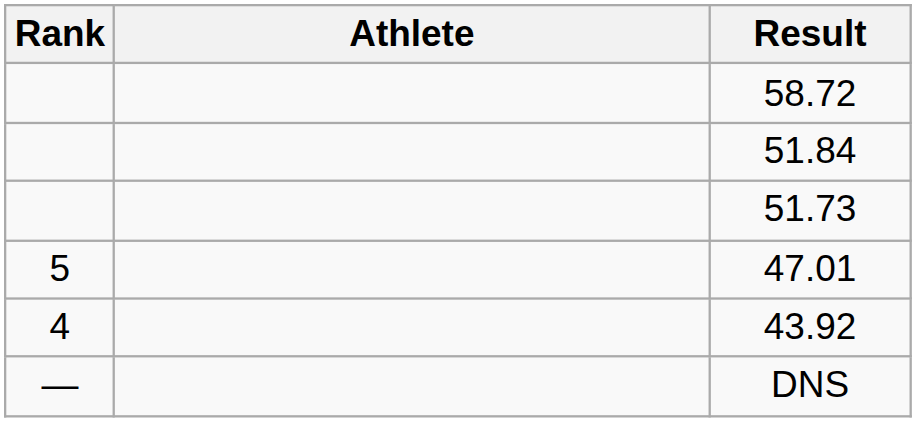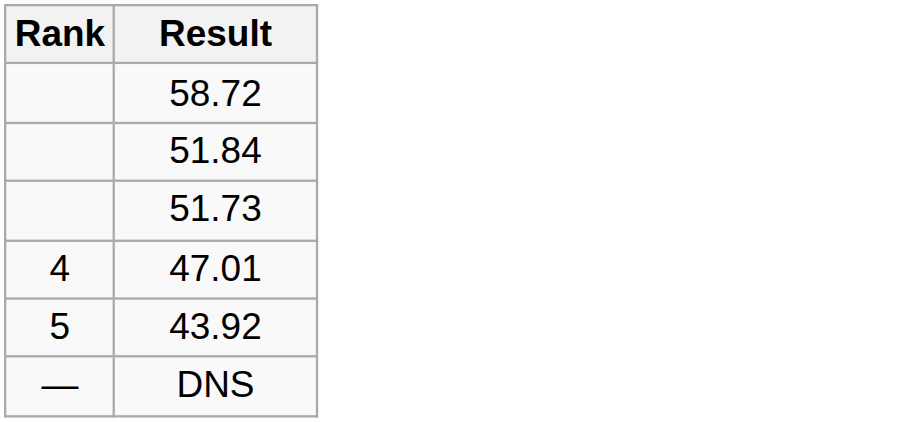 <table class=wikitable style="text-align:center">
 <tr>
 <th width=40>Rank</th>
-<th width=250>Athlete</th>
 <th width=80>Result</th>
 </tr>
 <tr>
 <td></td>
-<td align=left></td>
 <td>58.72</td>
 </tr>
 <tr>
 <td></td>
-<td align=left></td>
 <td>51.84</td>
 </tr>
 <tr>
 <td></td>
-<td align=left></td>
 <td>51.73</td>
 </tr>
 <tr>
-<td>5</td>
-<td align=left></td>
+<td>4</td>
 <td>47.01</td>
 </tr>
 <tr>
-<td>4</td>
-<td align=left></td>
+<td>5</td>
 <td>43.92</td>
 </tr>
 <tr>
 <td>—</td>
-<td align=left></td>
 <td>DNS</td>
 </tr>
 </table>
